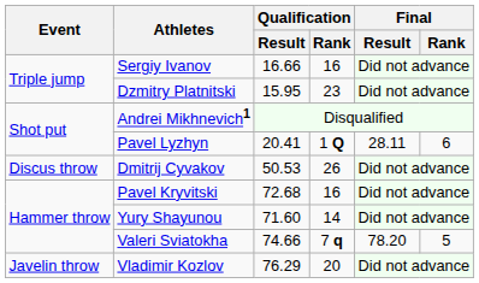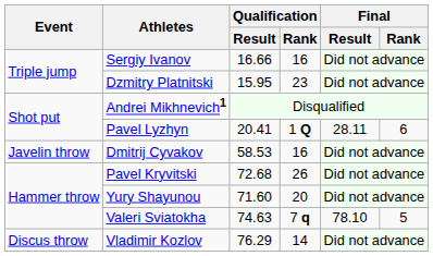 <table class="wikitable" border="1" style="font-size:90%">
 <tr>
 <th rowspan=2>Event</th>
 <th rowspan=2>Athletes</th>
 <th colspan=2>Qualification</th>
 <th colspan=2>Final</th>
 </tr>
 <tr>
 <th>Result</th>
 <th>Rank</th>
 <th>Result</th>
 <th>Rank</th>
 </tr>
 <tr>
 <td rowspan=2><a href='#'>Triple jump</a></td>
 <td><a href='#'>Sergiy Ivanov</a></td>
 <td align=center>16.66</td>
 <td align=center>16</td>
 <td colspan="2" bgcolor=honeydew>Did not advance</td>
 </tr>
 <tr>
 <td><a href='#'>Dzmitry Platnitski</a></td>
 <td align=center>15.95</td>
 <td align=center>23</td>
 <td colspan="2" bgcolor=honeydew>Did not advance</td>
 </tr>
 <tr>
 <td rowspan=2><a href='#'>Shot put</a></td>
 <td><a href='#'>Andrei Mikhnevich</a><sup><strong>1</strong></sup></td>
 <td align=center colspan=4 bgcolor=honeydew>Disqualified</td>
 </tr>
 <tr>
 <td><a href='#'>Pavel Lyzhyn</a></td>
 <td align=center>20.41</td>
 <td align=center>1 <strong>Q</strong></td>
 <td align=center>28.11</td>
 <td align=center>6</td>
 </tr>
 <tr>
-<td><a href='#'>Discus throw</a></td>
+<td><a href='#'>Javelin throw</a></td>
 <td><a href='#'>Dmitrij Cyvakov</a></td>
-<td align=center>50.53</td>
-<td align=center>26</td>
+<td align=center>58.53</td>
+<td align=center>16</td>
 <td colspan="2" bgcolor=honeydew>Did not advance</td>
 </tr>
 <tr>
 <td rowspan=3><a href='#'>Hammer throw</a></td>
 <td><a href='#'>Pavel Kryvitski</a></td>
 <td align=center>72.68</td>
-<td align=center>16</td>
+<td align=center>26</td>
 <td colspan="2" bgcolor=honeydew>Did not advance</td>
 </tr>
 <tr>
 <td><a href='#'>Yury Shayunou</a></td>
 <td align=center>71.60</td>
-<td align=center>14</td>
+<td align=center>20</td>
 <td colspan="2" bgcolor=honeydew>Did not advance</td>
 </tr>
 <tr>
 <td><a href='#'>Valeri Sviatokha</a></td>
-<td align=center>74.66</td>
+<td align=center>74.63</td>
 <td align=center>7 <strong>q</strong></td>
-<td align=center>78.20</td>
+<td align=center>78.10</td>
 <td align=center>5</td>
 </tr>
 <tr>
-<td><a href='#'>Javelin throw</a></td>
+<td><a href='#'>Discus throw</a></td>
 <td><a href='#'>Vladimir Kozlov</a></td>
 <td align=center>76.29</td>
-<td align=center>20</td>
+<td align=center>14</td>
 <td colspan="2" bgcolor=honeydew>Did not advance</td>
 </tr>
 </table>
